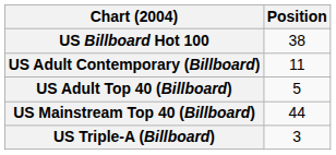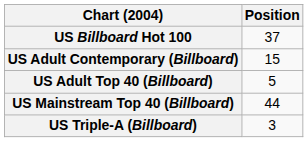 <table class="wikitable sortable plainrowheaders" style="text-align:center">
 <tr>
 <th>Chart (2004)</th>
 <th>Position</th>
 </tr>
 <tr>
 <th scope="row">US <em>Billboard</em> Hot 100</th>
-<td>38</td>
+<td>37</td>
 </tr>
 <tr>
 <th scope="row">US Adult Contemporary (<em>Billboard</em>)</th>
-<td>11</td>
+<td>15</td>
 </tr>
 <tr>
 <th scope="row">US Adult Top 40 (<em>Billboard</em>)</th>
 <td>5</td>
 </tr>
 <tr>
 <th scope="row">US Mainstream Top 40 (<em>Billboard</em>)</th>
 <td>44</td>
 </tr>
 <tr>
 <th scope="row">US Triple-A (<em>Billboard</em>)</th>
 <td>3</td>
 </tr>
 </table>
